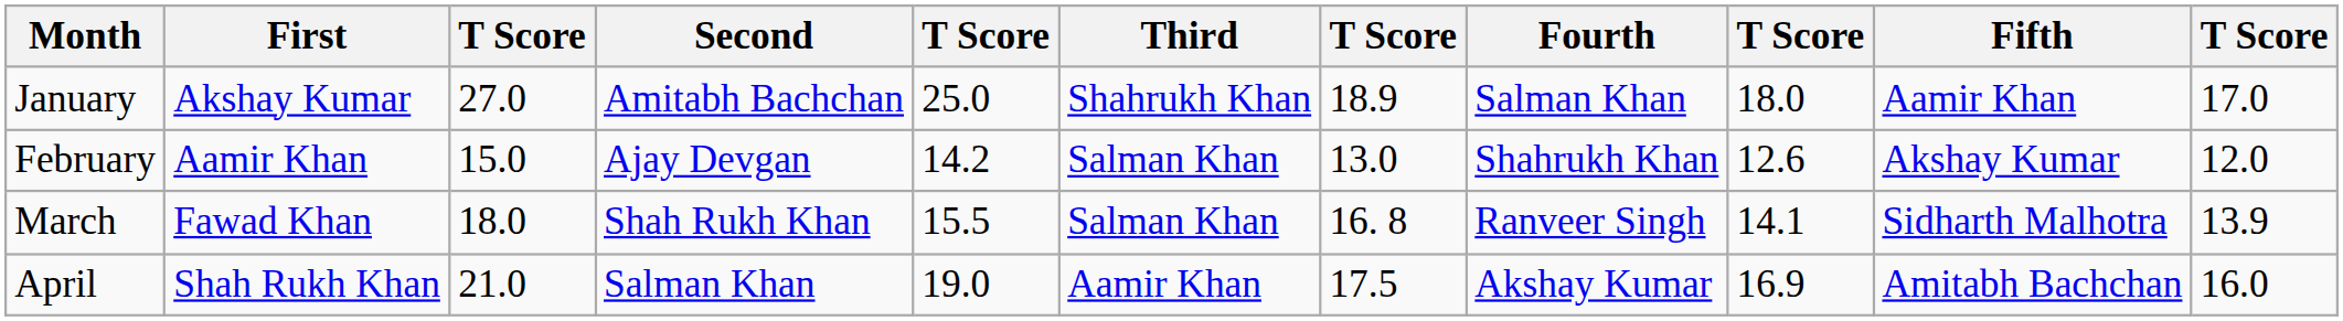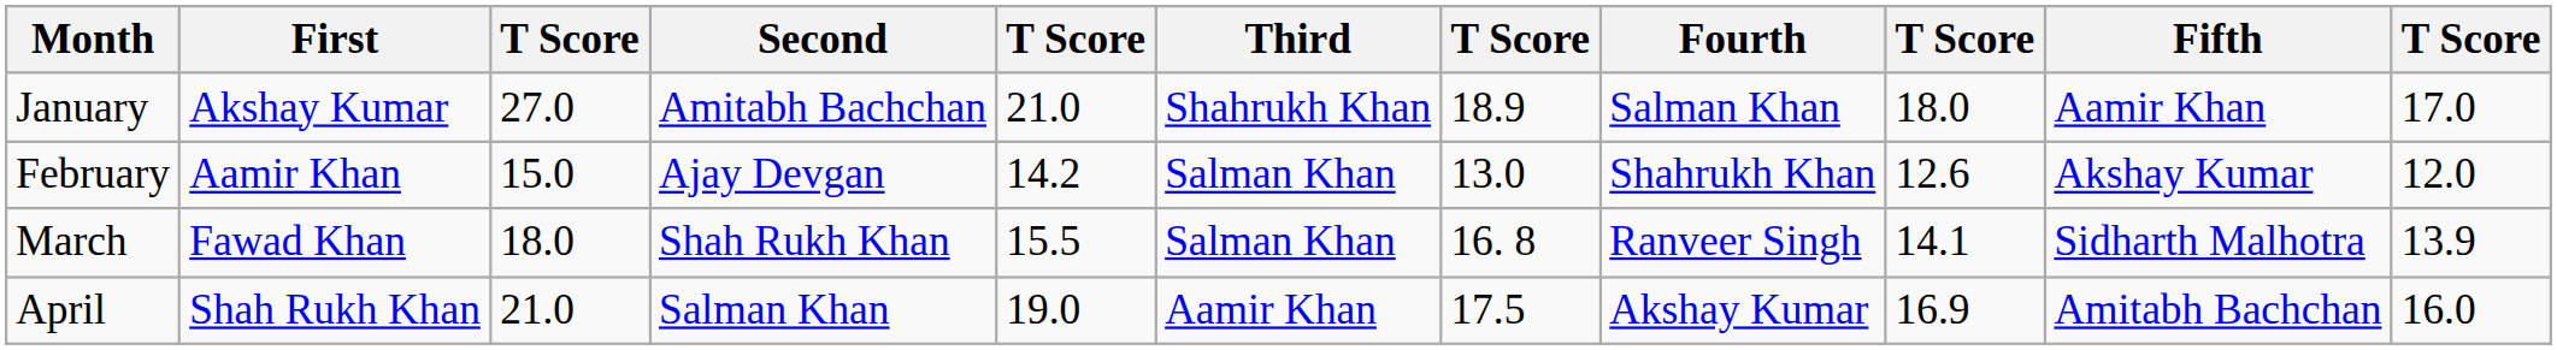 <table class="wikitable sortable">
 <tr>
 <th>Month</th>
 <th>First</th>
 <th>T Score</th>
 <th>Second</th>
 <th>T Score</th>
 <th>Third</th>
 <th>T Score</th>
 <th>Fourth</th>
 <th>T Score</th>
 <th>Fifth</th>
 <th>T Score</th>
 </tr>
 <tr>
 <td>January</td>
 <td><a href='#'>Akshay Kumar</a></td>
 <td>27.0</td>
 <td><a href='#'>Amitabh Bachchan</a></td>
-<td>25.0</td>
+<td>21.0</td>
 <td><a href='#'>Shahrukh Khan</a></td>
 <td>18.9</td>
 <td><a href='#'>Salman Khan</a></td>
 <td>18.0</td>
 <td><a href='#'>Aamir Khan</a></td>
 <td>17.0</td>
 </tr>
 <tr>
 <td>February</td>
 <td><a href='#'>Aamir Khan</a></td>
 <td>15.0</td>
 <td><a href='#'>Ajay Devgan</a></td>
 <td>14.2</td>
 <td><a href='#'>Salman Khan</a></td>
 <td>13.0</td>
 <td><a href='#'>Shahrukh Khan</a></td>
 <td>12.6</td>
 <td><a href='#'>Akshay Kumar</a></td>
 <td>12.0</td>
 </tr>
 <tr>
 <td>March</td>
 <td><a href='#'>Fawad Khan</a></td>
 <td>18.0</td>
 <td><a href='#'>Shah Rukh Khan</a></td>
 <td>15.5</td>
 <td><a href='#'>Salman Khan</a></td>
 <td>16. 8</td>
 <td><a href='#'>Ranveer Singh</a></td>
 <td>14.1</td>
 <td><a href='#'>Sidharth Malhotra</a></td>
 <td>13.9</td>
 </tr>
 <tr>
 <td>April </td>
 <td><a href='#'>Shah Rukh Khan</a></td>
 <td>21.0</td>
 <td><a href='#'>Salman Khan</a></td>
 <td>19.0</td>
 <td><a href='#'>Aamir Khan</a></td>
 <td>17.5</td>
 <td><a href='#'>Akshay Kumar</a></td>
 <td>16.9</td>
 <td><a href='#'>Amitabh Bachchan</a></td>
 <td>16.0</td>
 </tr>
 </table>
